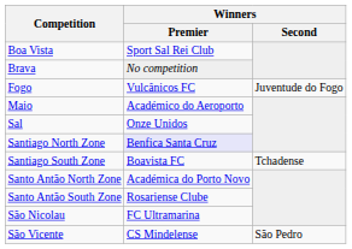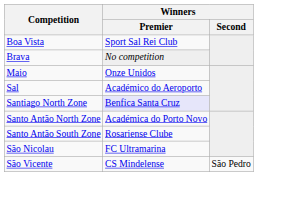 <table class="wikitable">
 <tr>
 <th rowspan="2">Competition</th>
 <th colspan="2">Winners</th>
 </tr>
 <tr>
 <th>Premier</th>
 <th>Second</th>
 </tr>
 <tr>
 <td><a href='#'>Boa Vista</a></td>
 <td><a href='#'>Sport Sal Rei Club</a></td>
 <td rowspan="2" bgcolor=#EFEFEF></td>
 </tr>
 <tr>
 <td><a href='#'>Brava</a></td>
 <td bgcolor=EFEFEF><em>No competition</em></td>
 </tr>
 <tr>
-<td><a href='#'>Fogo</a></td>
-<td><a href='#'>Vulcânicos FC</a></td>
-<td>Juventude do Fogo</td>
-</tr>
-<tr>
 <td><a href='#'>Maio</a></td>
-<td><a href='#'>Académico do Aeroporto</a></td>
+<td><a href='#'>Onze Unidos</a></td>
 <td rowspan=3 bgcolor=#EFEFEF></td>
 </tr>
 <tr>
 <td><a href='#'>Sal</a></td>
-<td><a href='#'>Onze Unidos</a></td>
+<td><a href='#'>Académico do Aeroporto</a></td>
 </tr>
 <tr>
 <td><a href='#'>Santiago North Zone</a></td>
 <td style="background: lavender;"><a href='#'>Benfica Santa Cruz</a></td>
-</tr>
-<tr>
-<td><a href='#'>Santiago South Zone</a></td>
-<td><a href='#'>Boavista FC</a></td>
-<td>Tchadense</td>
 </tr>
 <tr>
 <td><a href='#'>Santo Antão North Zone</a></td>
 <td><a href='#'>Académica do Porto Novo</a></td>
 <td rowspan="3" bgcolor=#EFEFEF></td>
 </tr>
 <tr>
 <td><a href='#'>Santo Antão South Zone</a></td>
 <td><a href='#'>Rosariense Clube</a></td>
 </tr>
 <tr>
 <td><a href='#'>São Nicolau</a></td>
 <td><a href='#'>FC Ultramarina</a></td>
 </tr>
 <tr>
 <td><a href='#'>São Vicente</a></td>
 <td><a href='#'>CS Mindelense</a></td>
 <td>São Pedro</td>
 </tr>
 </table>
